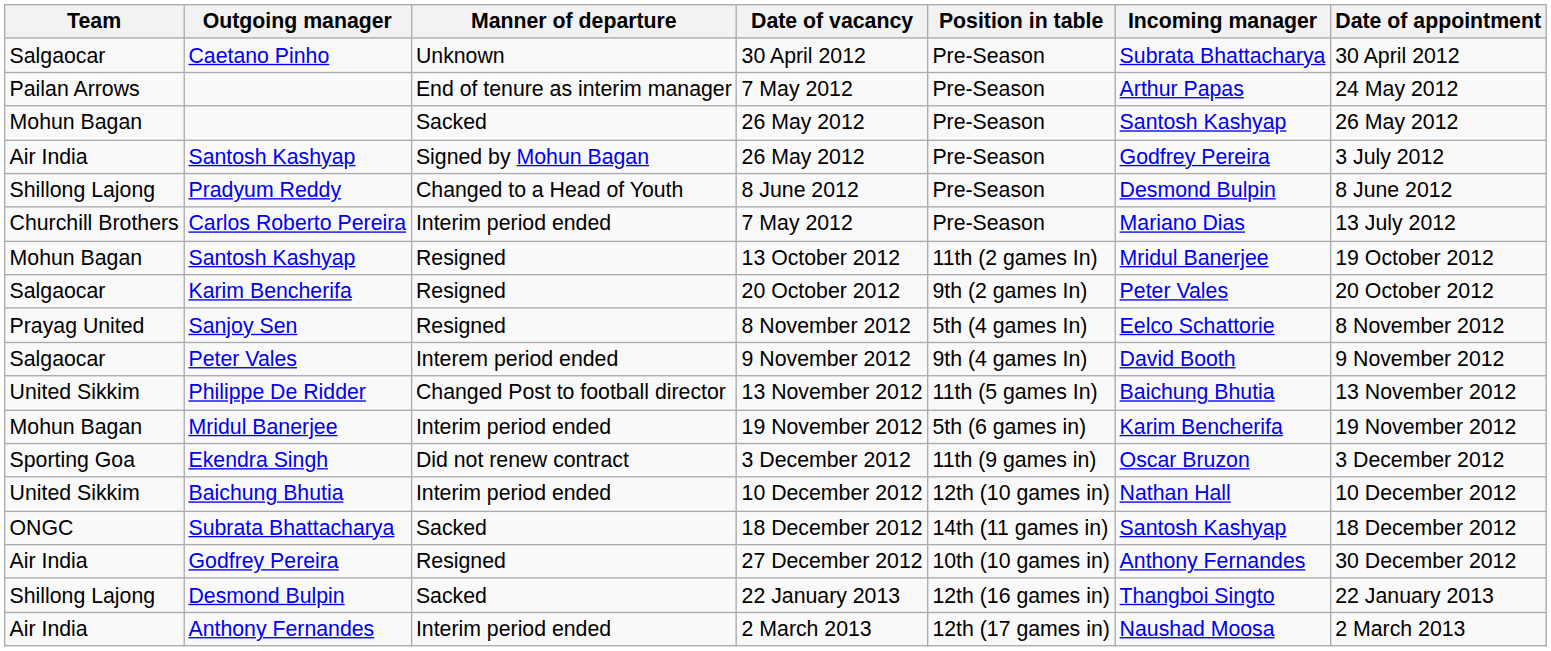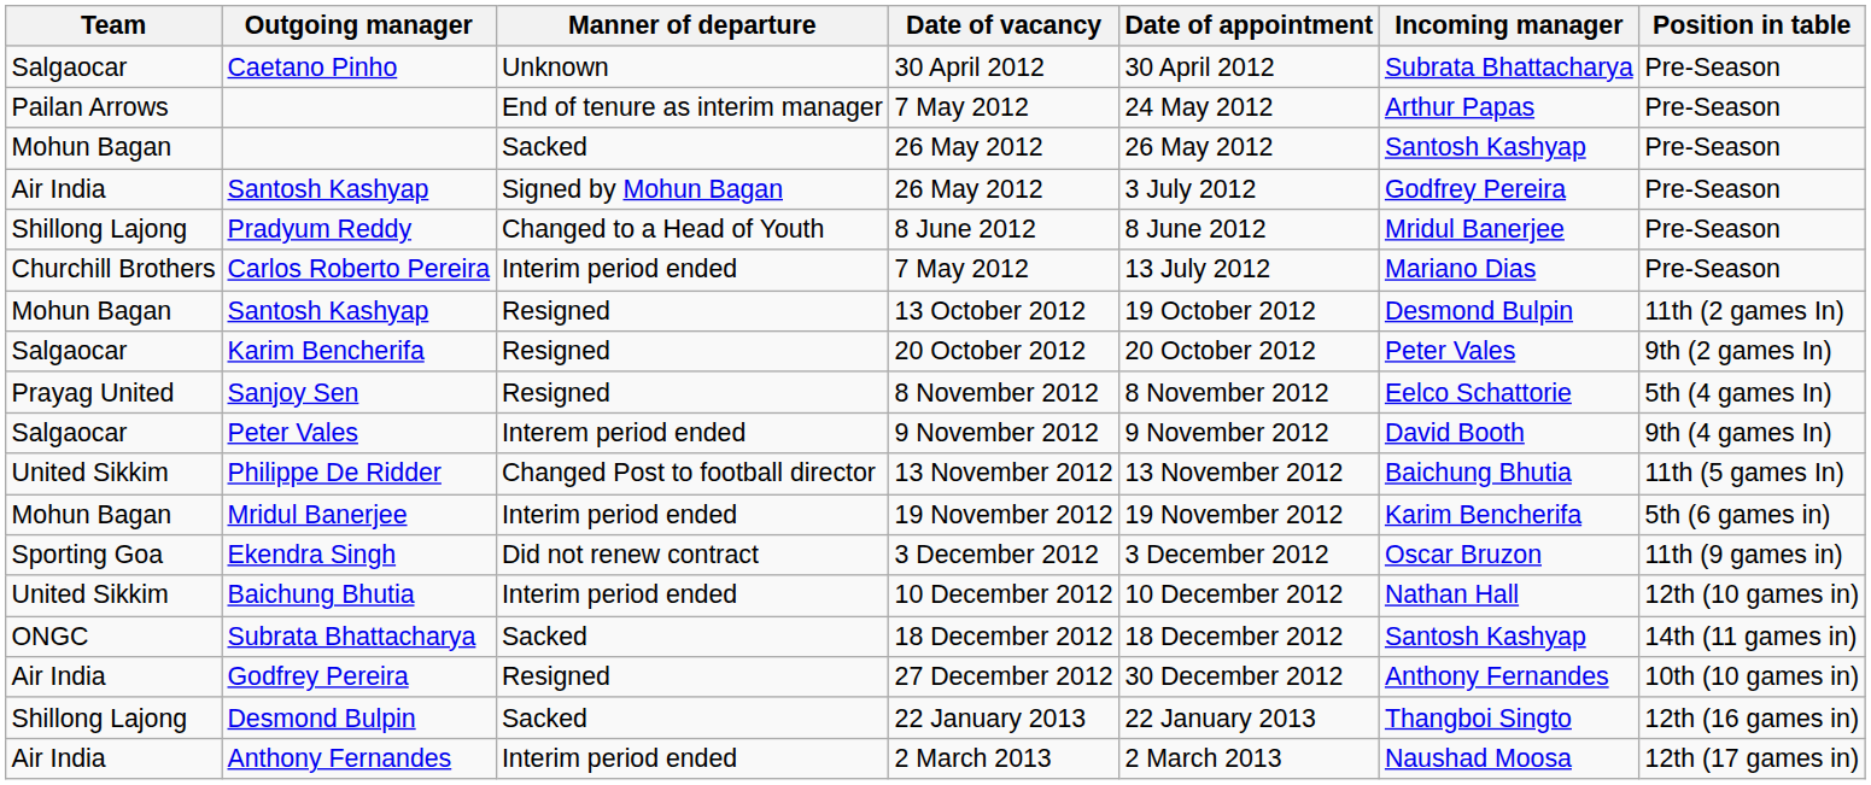 <table class="wikitable">
 <tr>
 <th>Team</th>
 <th>Outgoing manager</th>
 <th>Manner of departure</th>
 <th>Date of vacancy</th>
+<th>Date of appointment</th>
+<th>Incoming manager</th>
 <th>Position in table</th>
-<th>Incoming manager</th>
-<th>Date of appointment</th>
 </tr>
 <tr>
 <td>Salgaocar</td>
 <td> <a href='#'>Caetano Pinho</a></td>
 <td>Unknown</td>
 <td>30 April 2012</td>
+<td>30 April 2012</td>
+<td> <a href='#'>Subrata Bhattacharya</a></td>
 <td>Pre-Season</td>
-<td> <a href='#'>Subrata Bhattacharya</a></td>
-<td>30 April 2012</td>
 </tr>
 <tr>
 <td>Pailan Arrows</td>
 <td> </td>
 <td>End of tenure as interim manager</td>
 <td>7 May 2012</td>
+<td>24 May 2012</td>
+<td> <a href='#'>Arthur Papas</a></td>
 <td>Pre-Season</td>
-<td> <a href='#'>Arthur Papas</a></td>
-<td>24 May 2012</td>
 </tr>
 <tr>
 <td>Mohun Bagan</td>
 <td> </td>
 <td>Sacked</td>
 <td>26 May 2012</td>
+<td>26 May 2012</td>
+<td> <a href='#'>Santosh Kashyap</a></td>
 <td>Pre-Season</td>
-<td> <a href='#'>Santosh Kashyap</a></td>
-<td>26 May 2012</td>
 </tr>
 <tr>
 <td>Air India</td>
 <td> <a href='#'>Santosh Kashyap</a></td>
 <td>Signed by <a href='#'>Mohun Bagan</a></td>
 <td>26 May 2012</td>
+<td>3 July 2012</td>
+<td> <a href='#'>Godfrey Pereira</a></td>
 <td>Pre-Season</td>
-<td> <a href='#'>Godfrey Pereira</a></td>
-<td>3 July 2012</td>
 </tr>
 <tr>
 <td>Shillong Lajong</td>
 <td> <a href='#'>Pradyum Reddy</a></td>
 <td>Changed to a Head of Youth</td>
 <td>8 June 2012</td>
+<td>8 June 2012</td>
+<td> <a href='#'>Mridul Banerjee</a></td>
 <td>Pre-Season</td>
-<td> <a href='#'>Desmond Bulpin</a></td>
-<td>8 June 2012</td>
 </tr>
 <tr>
 <td>Churchill Brothers</td>
 <td> <a href='#'>Carlos Roberto Pereira</a></td>
 <td>Interim period ended</td>
 <td>7 May 2012</td>
+<td>13 July 2012</td>
+<td> <a href='#'>Mariano Dias</a></td>
 <td>Pre-Season</td>
-<td> <a href='#'>Mariano Dias</a></td>
-<td>13 July 2012</td>
 </tr>
 <tr>
 <td>Mohun Bagan</td>
 <td> <a href='#'>Santosh Kashyap</a></td>
 <td>Resigned</td>
 <td>13 October 2012</td>
+<td>19 October 2012</td>
+<td> <a href='#'>Desmond Bulpin</a></td>
 <td>11th (2 games In)</td>
-<td> <a href='#'>Mridul Banerjee</a></td>
-<td>19 October 2012</td>
 </tr>
 <tr>
 <td>Salgaocar</td>
 <td> <a href='#'>Karim Bencherifa</a></td>
 <td>Resigned</td>
 <td>20 October 2012</td>
+<td>20 October 2012</td>
+<td> <a href='#'>Peter Vales</a></td>
 <td>9th (2 games In)</td>
-<td> <a href='#'>Peter Vales</a></td>
-<td>20 October 2012</td>
 </tr>
 <tr>
 <td>Prayag United</td>
 <td> <a href='#'>Sanjoy Sen</a></td>
 <td>Resigned</td>
 <td>8 November 2012</td>
+<td>8 November 2012</td>
+<td> <a href='#'>Eelco Schattorie</a></td>
 <td>5th (4 games In)</td>
-<td> <a href='#'>Eelco Schattorie</a></td>
-<td>8 November 2012</td>
 </tr>
 <tr>
 <td>Salgaocar</td>
 <td> <a href='#'>Peter Vales</a></td>
 <td>Interem period ended</td>
 <td>9 November 2012</td>
+<td>9 November 2012</td>
+<td> <a href='#'>David Booth</a></td>
 <td>9th (4 games In)</td>
-<td> <a href='#'>David Booth</a></td>
-<td>9 November 2012</td>
 </tr>
 <tr>
 <td>United Sikkim</td>
 <td> <a href='#'>Philippe De Ridder</a></td>
 <td>Changed Post to football director</td>
 <td>13 November 2012</td>
+<td>13 November 2012</td>
+<td> <a href='#'>Baichung Bhutia</a></td>
 <td>11th (5 games In)</td>
-<td> <a href='#'>Baichung Bhutia</a></td>
-<td>13 November 2012</td>
 </tr>
 <tr>
 <td>Mohun Bagan</td>
 <td> <a href='#'>Mridul Banerjee</a></td>
 <td>Interim period ended</td>
 <td>19 November 2012</td>
+<td>19 November 2012</td>
+<td> <a href='#'>Karim Bencherifa</a></td>
 <td>5th (6 games in)</td>
-<td> <a href='#'>Karim Bencherifa</a></td>
-<td>19 November 2012</td>
 </tr>
 <tr>
 <td>Sporting Goa</td>
 <td> <a href='#'>Ekendra Singh</a></td>
 <td>Did not renew contract</td>
 <td>3 December 2012</td>
+<td>3 December 2012</td>
+<td> <a href='#'>Oscar Bruzon</a></td>
 <td>11th (9 games in)</td>
-<td> <a href='#'>Oscar Bruzon</a></td>
-<td>3 December 2012</td>
 </tr>
 <tr>
 <td>United Sikkim</td>
 <td> <a href='#'>Baichung Bhutia</a></td>
 <td>Interim period ended</td>
 <td>10 December 2012</td>
+<td>10 December 2012</td>
+<td> <a href='#'>Nathan Hall</a></td>
 <td>12th (10 games in)</td>
-<td> <a href='#'>Nathan Hall</a></td>
-<td>10 December 2012</td>
 </tr>
 <tr>
 <td>ONGC</td>
 <td> <a href='#'>Subrata Bhattacharya</a></td>
 <td>Sacked</td>
 <td>18 December 2012</td>
+<td>18 December 2012</td>
+<td> <a href='#'>Santosh Kashyap</a></td>
 <td>14th (11 games in)</td>
-<td> <a href='#'>Santosh Kashyap</a></td>
-<td>18 December 2012</td>
 </tr>
 <tr>
 <td>Air India</td>
 <td> <a href='#'>Godfrey Pereira</a></td>
 <td>Resigned</td>
 <td>27 December 2012</td>
+<td>30 December 2012</td>
+<td> <a href='#'>Anthony Fernandes</a></td>
 <td>10th (10 games in)</td>
-<td> <a href='#'>Anthony Fernandes</a></td>
-<td>30 December 2012</td>
 </tr>
 <tr>
 <td>Shillong Lajong</td>
 <td> <a href='#'>Desmond Bulpin</a></td>
 <td>Sacked</td>
 <td>22 January 2013</td>
+<td>22 January 2013</td>
+<td> <a href='#'>Thangboi Singto</a></td>
 <td>12th (16 games in)</td>
-<td> <a href='#'>Thangboi Singto</a></td>
-<td>22 January 2013</td>
 </tr>
 <tr>
 <td>Air India</td>
 <td> <a href='#'>Anthony Fernandes</a></td>
 <td>Interim period ended</td>
 <td>2 March 2013</td>
+<td>2 March 2013</td>
+<td> <a href='#'>Naushad Moosa</a></td>
 <td>12th (17 games in)</td>
-<td> <a href='#'>Naushad Moosa</a></td>
-<td>2 March 2013</td>
 </tr>
 </table>
